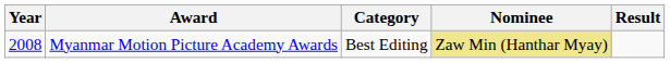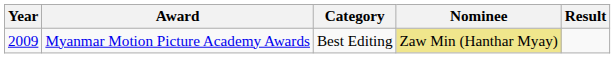 <table class="wikitable">
 <tr>
 <th>Year</th>
 <th>Award</th>
 <th>Category</th>
 <th>Nominee</th>
 <th>Result</th>
 </tr>
 <tr>
-<td><a href='#'>2008</a></td>
+<td><a href='#'>2009</a></td>
 <td><a href='#'>Myanmar Motion Picture Academy Awards</a></td>
 <td>Best Editing</td>
 <td style="background: khaki;">Zaw Min (Hanthar Myay)</td>
 <td></td>
 </tr>
 </table>
